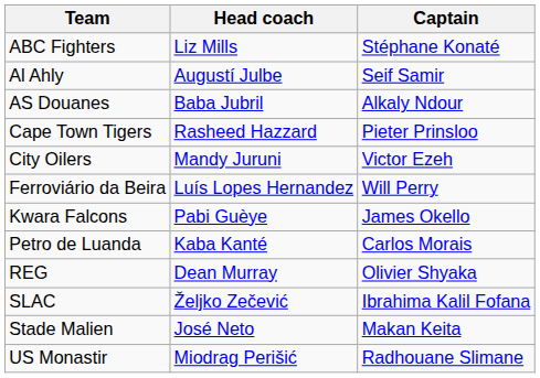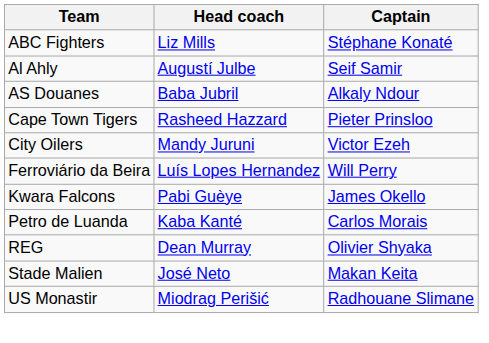 <table class="wikitable sortable">
 <tr>
 <th>Team</th>
 <th>Head coach</th>
 <th>Captain</th>
 </tr>
 <tr>
 <td>ABC Fighters</td>
 <td> <a href='#'>Liz Mills</a></td>
 <td> <a href='#'>Stéphane Konaté</a></td>
 </tr>
 <tr>
 <td>Al Ahly</td>
 <td> <a href='#'>Augustí Julbe</a></td>
 <td> <a href='#'>Seif Samir</a></td>
 </tr>
 <tr>
 <td>AS Douanes</td>
 <td> <a href='#'>Baba Jubril</a></td>
 <td> <a href='#'>Alkaly Ndour</a></td>
 </tr>
 <tr>
 <td>Cape Town Tigers</td>
 <td> <a href='#'>Rasheed Hazzard</a></td>
 <td> <a href='#'>Pieter Prinsloo</a></td>
 </tr>
 <tr>
 <td>City Oilers</td>
 <td> <a href='#'>Mandy Juruni</a></td>
 <td> <a href='#'>Victor Ezeh</a></td>
 </tr>
 <tr>
 <td>Ferroviário da Beira</td>
 <td> <a href='#'>Luís Lopes Hernandez</a></td>
 <td> <a href='#'>Will Perry</a></td>
 </tr>
 <tr>
 <td>Kwara Falcons</td>
 <td> <a href='#'>Pabi Guèye</a></td>
 <td> <a href='#'>James Okello</a></td>
 </tr>
 <tr>
 <td>Petro de Luanda</td>
 <td> <a href='#'>Kaba Kanté</a></td>
 <td> <a href='#'>Carlos Morais</a></td>
 </tr>
 <tr>
 <td>REG</td>
 <td> <a href='#'>Dean Murray</a></td>
 <td> <a href='#'>Olivier Shyaka</a></td>
 </tr>
 <tr>
-<td>SLAC</td>
-<td> <a href='#'>Željko Zečević</a></td>
-<td> <a href='#'>Ibrahima Kalil Fofana</a></td>
-</tr>
-<tr>
 <td>Stade Malien</td>
 <td> <a href='#'>José Neto</a></td>
 <td> <a href='#'>Makan Keita</a></td>
 </tr>
 <tr>
 <td>US Monastir</td>
 <td> <a href='#'>Miodrag Perišić</a></td>
 <td> <a href='#'>Radhouane Slimane</a></td>
 </tr>
 </table>
